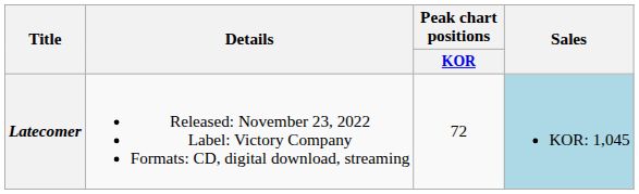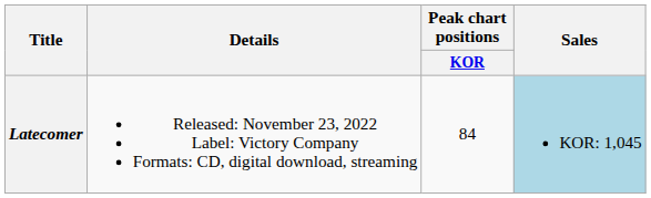 <table class="wikitable plainrowheaders" style="text-align:center">
 <tr>
 <th scope="col" rowspan="2">Title</th>
 <th scope="col" rowspan="2">Details</th>
 <th scope="col" colspan="1" style="width:5em">Peak chart positions</th>
 <th scope="col" rowspan="2">Sales</th>
 </tr>
 <tr>
 <th scope="col" style="width:3em;font-size:90%"><a href='#'>KOR</a><br></th>
 </tr>
 <tr>
 <th scope="row"><em>Latecomer</em></th>
 <td><br><ul><li>Released: November 23, 2022</li><li>Label: Victory Company</li><li>Formats: CD, digital download, streaming</li></ul></td>
-<td>72</td>
+<td>84</td>
 <td style="background: lightblue;"><br><ul><li>KOR: 1,045</li></ul></td>
 </tr>
 </table>
